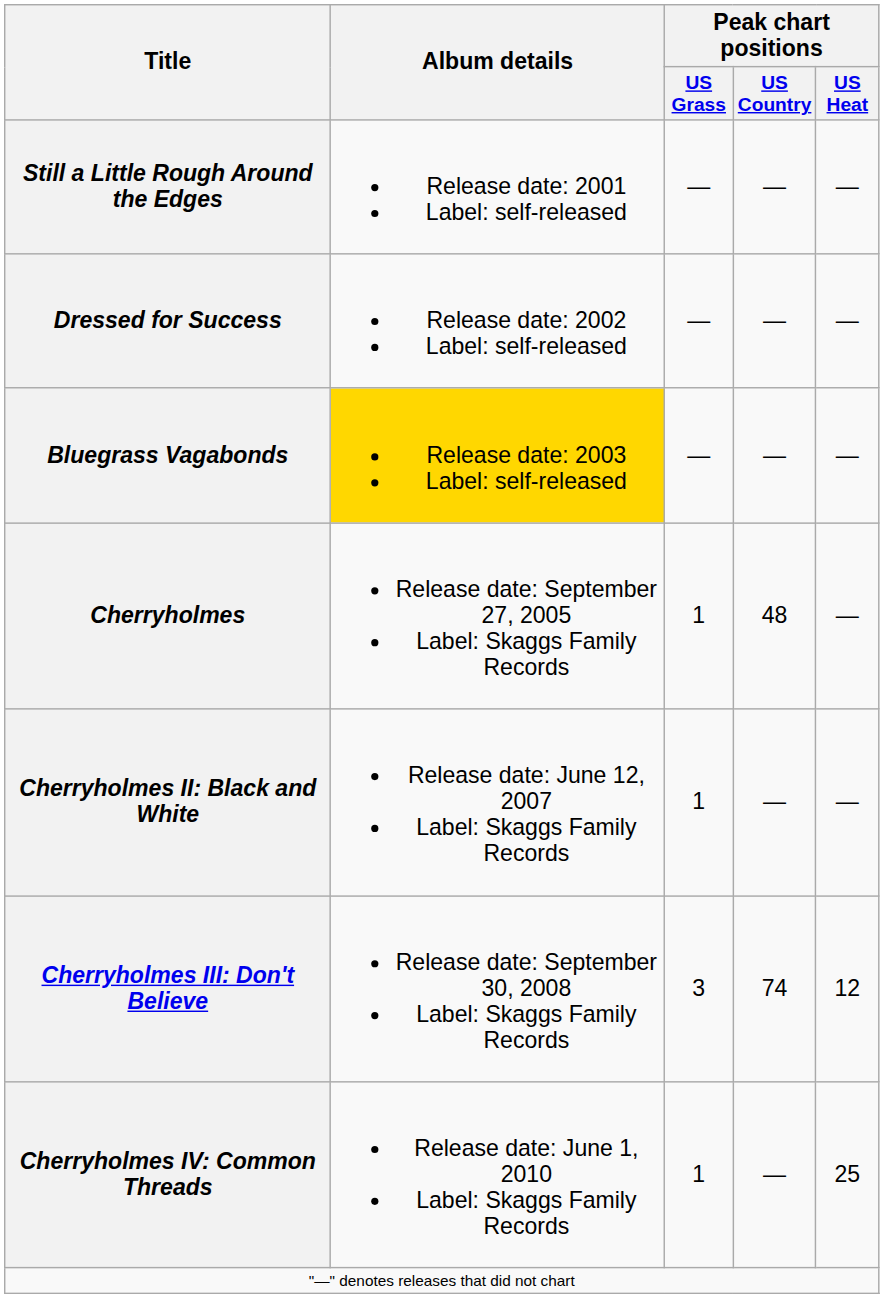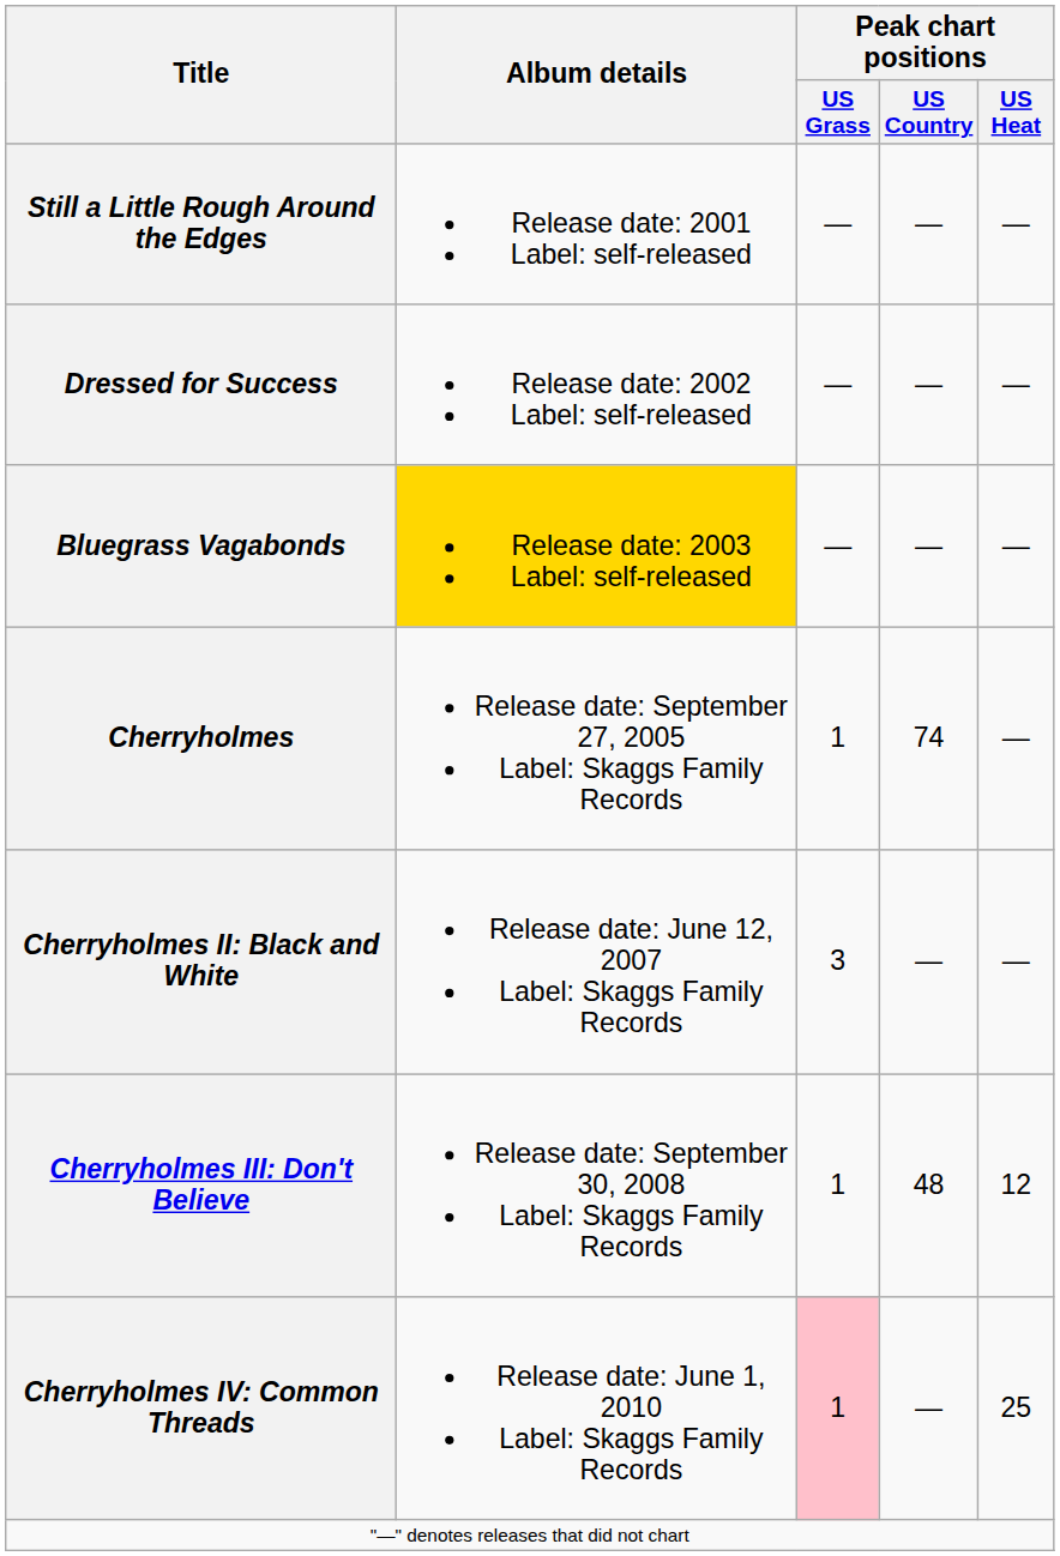 <table class="wikitable plainrowheaders" style="text-align:center;">
 <tr>
 <th rowspan="2" style="width:20em;">Title</th>
 <th rowspan="2" style="width:20em;">Album details</th>
 <th colspan="3">Peak chart positions</th>
 </tr>
 <tr style="font-size:smaller;">
 <th width="45"><a href='#'>US Grass</a></th>
 <th width="45"><a href='#'>US Country</a></th>
 <th width="45"><a href='#'>US<br>Heat</a></th>
 </tr>
 <tr>
 <th scope="row"><em>Still a Little Rough Around the Edges</em></th>
 <td><br><ul><li>Release date: 2001</li><li>Label: self-released</li></ul></td>
 <td>—</td>
 <td>—</td>
 <td>—</td>
 </tr>
 <tr>
 <th scope="row"><em>Dressed for Success</em></th>
 <td><br><ul><li>Release date: 2002</li><li>Label: self-released</li></ul></td>
 <td>—</td>
 <td>—</td>
 <td>—</td>
 </tr>
 <tr>
 <th scope="row"><em>Bluegrass Vagabonds</em></th>
 <td style="background: gold;"><br><ul><li>Release date: 2003</li><li>Label: self-released</li></ul></td>
 <td>—</td>
 <td>—</td>
 <td>—</td>
 </tr>
 <tr>
 <th scope="row"><em>Cherryholmes</em></th>
 <td><br><ul><li>Release date: September 27, 2005</li><li>Label: Skaggs Family Records</li></ul></td>
 <td>1</td>
-<td>48</td>
+<td>74</td>
 <td>—</td>
 </tr>
 <tr>
 <th scope="row"><em>Cherryholmes II: Black and White</em></th>
 <td><br><ul><li>Release date: June 12, 2007</li><li>Label: Skaggs Family Records</li></ul></td>
-<td>1</td>
+<td>3</td>
 <td>—</td>
 <td>—</td>
 </tr>
 <tr>
 <th scope="row"><em><a href='#'>Cherryholmes III: Don't Believe</a></em></th>
 <td><br><ul><li>Release date: September 30, 2008</li><li>Label: Skaggs Family Records</li></ul></td>
-<td>3</td>
-<td>74</td>
+<td>1</td>
+<td>48</td>
 <td>12</td>
 </tr>
 <tr>
 <th scope="row"><em>Cherryholmes IV: Common Threads</em></th>
 <td><br><ul><li>Release date: June 1, 2010</li><li>Label: Skaggs Family Records</li></ul></td>
-<td>1</td>
+<td style="background: pink;">1</td>
 <td>—</td>
 <td>25</td>
 </tr>
 <tr>
 <td colspan="5" style="font-size:8pt">"—" denotes releases that did not chart</td>
 </tr>
 <tr>
 </tr>
 </table>
